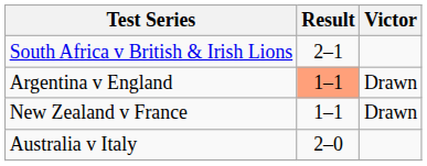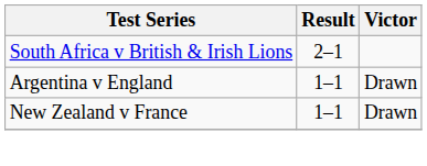 <table class="wikitable" border="1">
 <tr>
 <th align=left>Test Series </th>
 <th>Result</th>
 <th align=left>Victor </th>
 </tr>
 <tr>
 <td><a href='#'>South Africa v British & Irish Lions</a></td>
 <td align=center>2–1</td>
 <td></td>
 </tr>
 <tr>
 <td>Argentina v England</td>
-<td align=center style="background: lightsalmon;">1–1</td>
+<td align=center>1–1</td>
 <td>Drawn</td>
 </tr>
 <tr>
 <td>New Zealand v France</td>
 <td align=center>1–1</td>
 <td>Drawn</td>
 </tr>
 <tr>
-<td>Australia v Italy</td>
-<td align=center>2–0</td>
-<td></td>
-</tr>
-<tr>
 </tr>
 </table>
